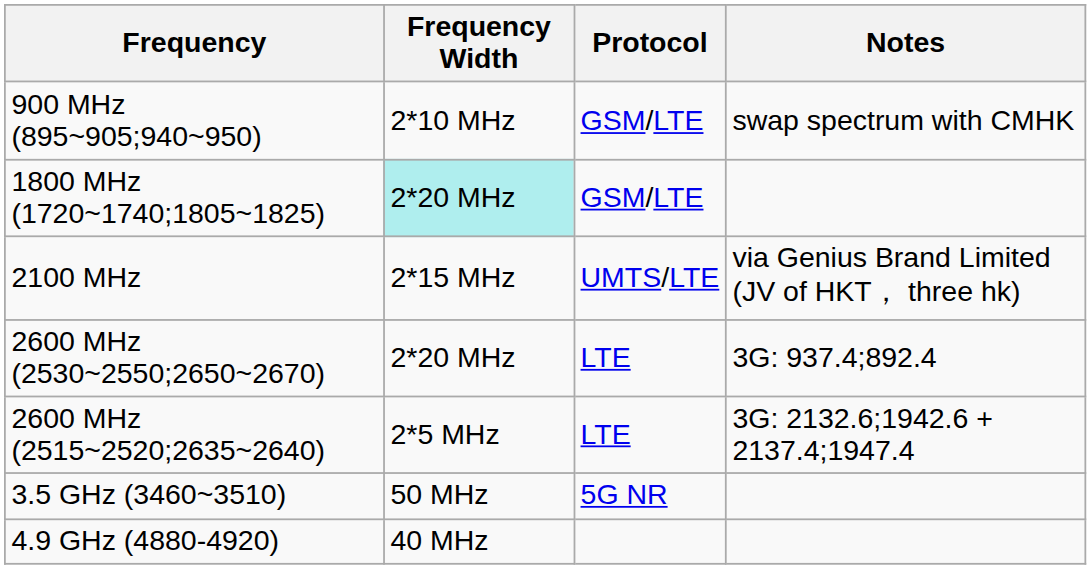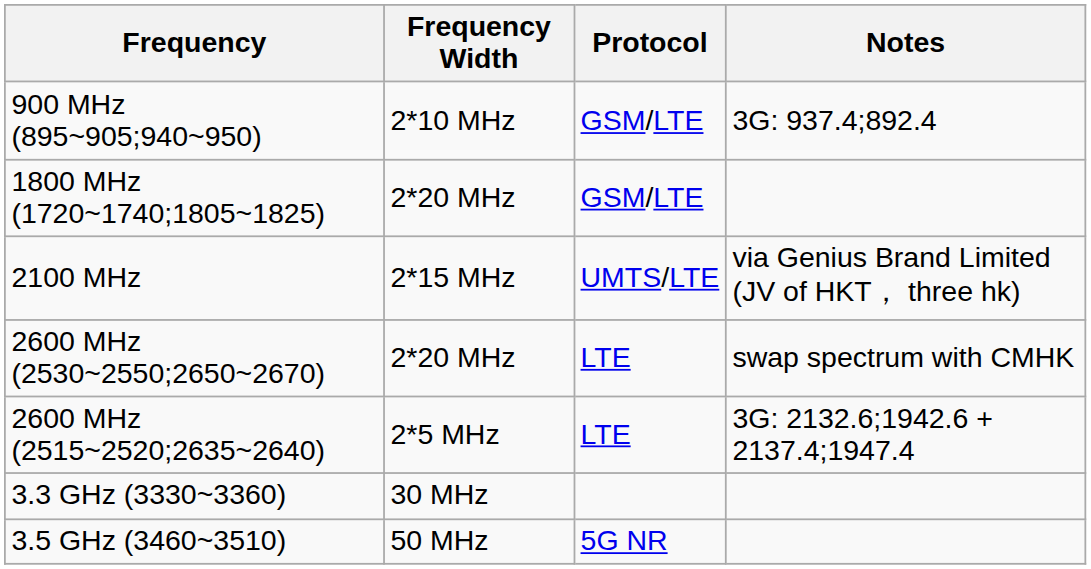 <table class="wikitable sortable">
 <tr>
 <th>Frequency</th>
 <th>Frequency Width</th>
 <th>Protocol</th>
 <th>Notes</th>
 </tr>
 <tr>
 <td>900 MHz (895~905;940~950)</td>
 <td>2*10 MHz</td>
 <td><a href='#'>GSM</a>/<a href='#'>LTE</a></td>
-<td>swap spectrum with CMHK </td>
+<td>3G: 937.4;892.4</td>
 </tr>
 <tr>
 <td>1800 MHz (1720~1740;1805~1825)</td>
-<td style="background: paleturquoise;">2*20 MHz</td>
+<td>2*20 MHz</td>
 <td><a href='#'>GSM</a>/<a href='#'>LTE</a></td>
 <td></td>
 </tr>
 <tr>
 <td>2100 MHz</td>
 <td>2*15 MHz</td>
 <td><a href='#'>UMTS</a>/<a href='#'>LTE</a></td>
 <td>via Genius Brand Limited (JV of HKT， three hk)</td>
 </tr>
 <tr>
 <td>2600 MHz (2530~2550;2650~2670)</td>
 <td>2*20 MHz</td>
 <td><a href='#'>LTE</a></td>
-<td>3G: 937.4;892.4</td>
+<td>swap spectrum with CMHK </td>
 </tr>
 <tr>
 <td>2600 MHz (2515~2520;2635~2640)</td>
 <td>2*5 MHz</td>
 <td><a href='#'>LTE</a></td>
 <td>3G: 2132.6;1942.6 + 2137.4;1947.4</td>
 </tr>
 <tr>
+<td>3.3 GHz (3330~3360)</td>
+<td>30 MHz</td>
+<td></td>
+<td></td>
+</tr>
+<tr>
 <td>3.5 GHz (3460~3510)</td>
 <td>50 MHz</td>
 <td><a href='#'>5G NR</a></td>
 <td></td>
 </tr>
-<tr>
-<td>4.9 GHz (4880-4920)</td>
-<td>40 MHz</td>
-<td></td>
-<td></td>
-</tr>
 </table>
